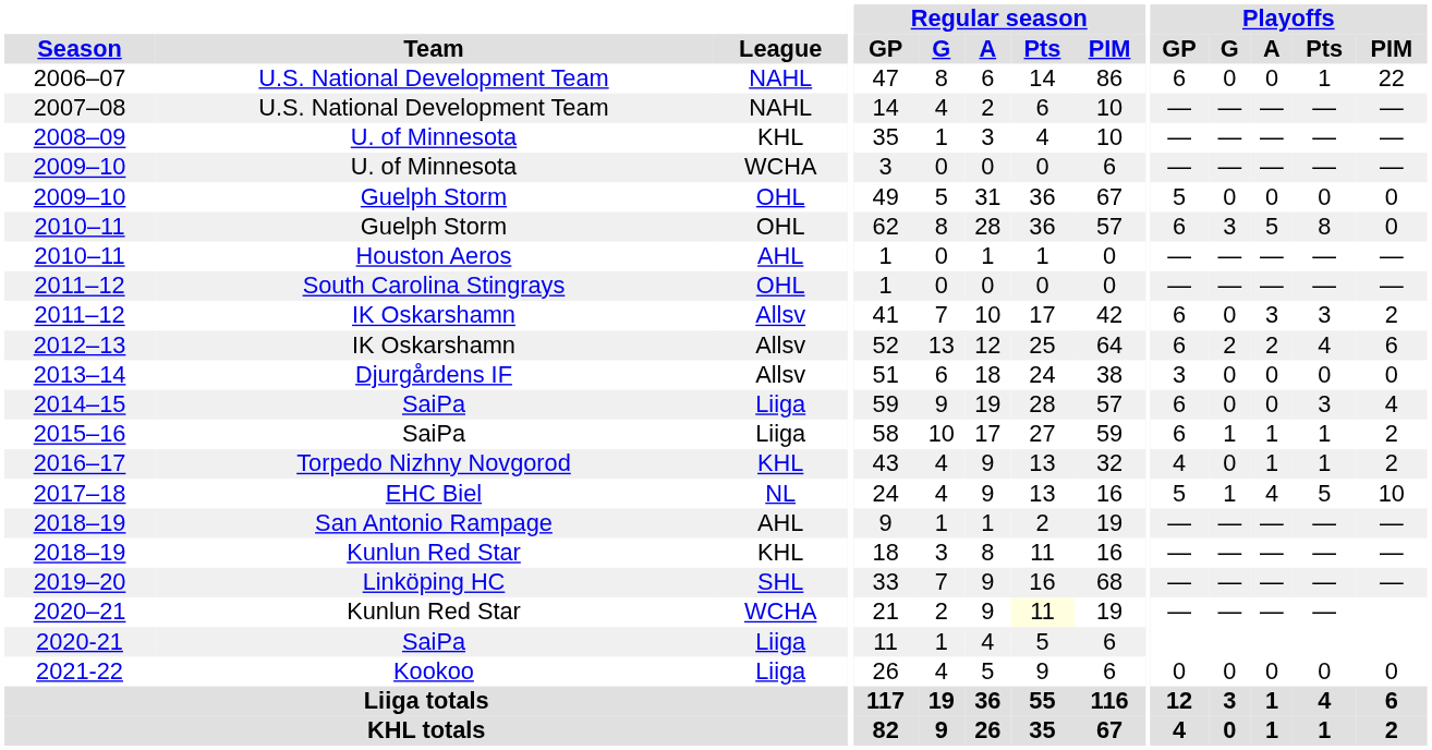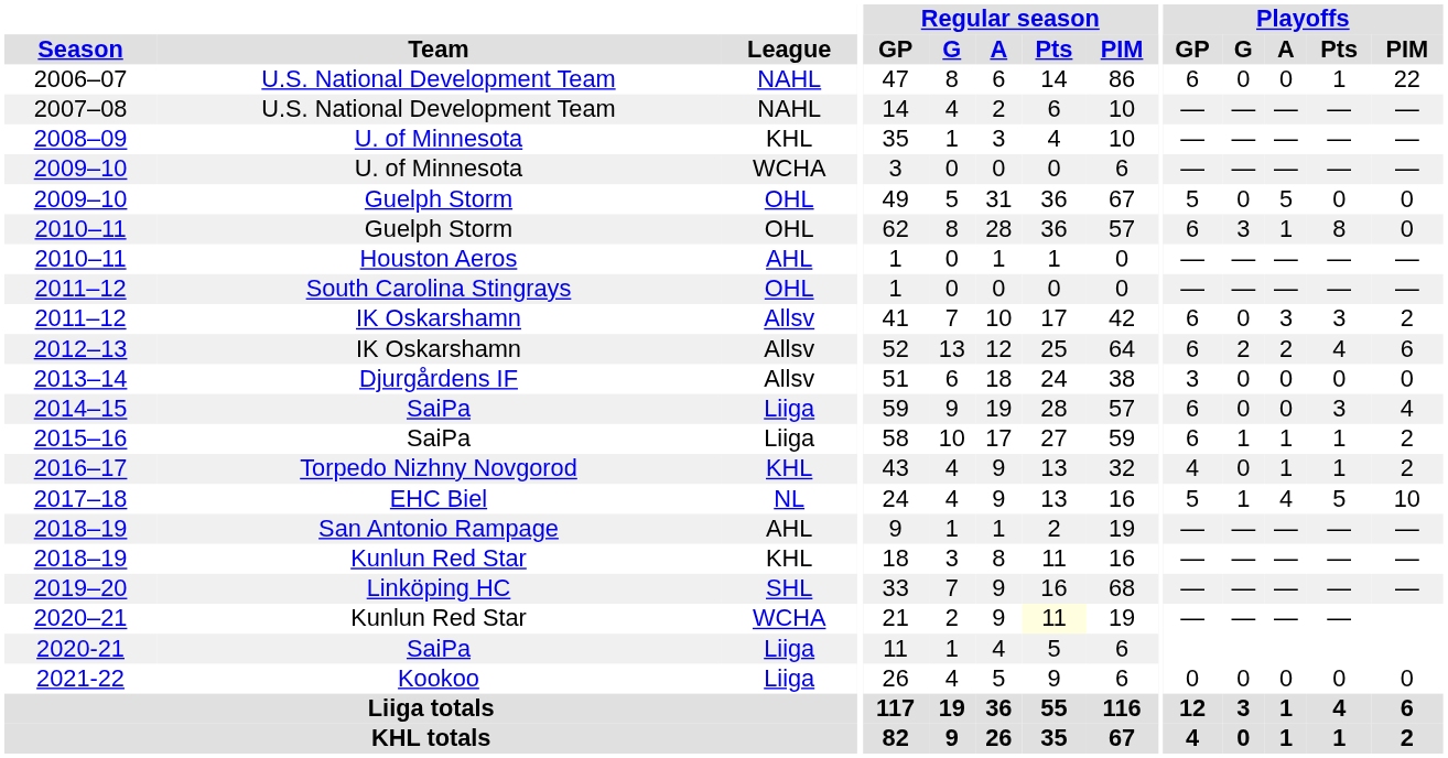 <table border="0" cellpadding="1" cellspacing="0" style="text-align:center; width:60em">
 <tr bgcolor="#e0e0e0">
 <th colspan="3" bgcolor="#ffffff"></th>
 <th rowspan="99" bgcolor="#ffffff"></th>
 <th colspan="5"><a href='#'>Regular season</a></th>
 <th rowspan="99" bgcolor="#ffffff"></th>
 <th colspan="5"><a href='#'>Playoffs</a></th>
 </tr>
 <tr bgcolor="#e0e0e0">
 <th><a href='#'>Season</a></th>
 <th>Team</th>
 <th>League</th>
 <th>GP</th>
 <th><a href='#'>G</a></th>
 <th><a href='#'>A</a></th>
 <th><a href='#'>Pts</a></th>
 <th><a href='#'>PIM</a></th>
 <th>GP</th>
 <th>G</th>
 <th>A</th>
 <th>Pts</th>
 <th>PIM</th>
 </tr>
 <tr>
 <td>2006–07</td>
 <td><a href='#'>U.S. National Development Team</a></td>
 <td><a href='#'>NAHL</a></td>
 <td>47</td>
 <td>8</td>
 <td>6</td>
 <td>14</td>
 <td>86</td>
 <td>6</td>
 <td>0</td>
 <td>0</td>
 <td>1</td>
 <td>22</td>
 </tr>
 <tr bgcolor="#f0f0f0">
 <td>2007–08</td>
 <td>U.S. National Development Team</td>
 <td>NAHL</td>
 <td>14</td>
 <td>4</td>
 <td>2</td>
 <td>6</td>
 <td>10</td>
 <td>—</td>
 <td>—</td>
 <td>—</td>
 <td>—</td>
 <td>—</td>
 </tr>
 <tr>
 <td><a href='#'>2008–09</a></td>
 <td><a href='#'>U. of Minnesota</a></td>
 <td>KHL</td>
 <td>35</td>
 <td>1</td>
 <td>3</td>
 <td>4</td>
 <td>10</td>
 <td>—</td>
 <td>—</td>
 <td>—</td>
 <td>—</td>
 <td>—</td>
 </tr>
 <tr bgcolor="#f0f0f0">
 <td><a href='#'>2009–10</a></td>
 <td>U. of Minnesota</td>
 <td>WCHA</td>
 <td>3</td>
 <td>0</td>
 <td>0</td>
 <td>0</td>
 <td>6</td>
 <td>—</td>
 <td>—</td>
 <td>—</td>
 <td>—</td>
 <td>—</td>
 </tr>
 <tr>
 <td><a href='#'>2009–10</a></td>
 <td><a href='#'>Guelph Storm</a></td>
 <td><a href='#'>OHL</a></td>
 <td>49</td>
 <td>5</td>
 <td>31</td>
 <td>36</td>
 <td>67</td>
 <td>5</td>
 <td>0</td>
-<td>0</td>
+<td>5</td>
 <td>0</td>
 <td>0</td>
 </tr>
 <tr bgcolor="#f0f0f0">
 <td><a href='#'>2010–11</a></td>
 <td>Guelph Storm</td>
 <td>OHL</td>
 <td>62</td>
 <td>8</td>
 <td>28</td>
 <td>36</td>
 <td>57</td>
 <td>6</td>
 <td>3</td>
-<td>5</td>
+<td>1</td>
 <td>8</td>
 <td>0</td>
 </tr>
 <tr>
 <td><a href='#'>2010–11</a></td>
 <td><a href='#'>Houston Aeros</a></td>
 <td><a href='#'>AHL</a></td>
 <td>1</td>
 <td>0</td>
 <td>1</td>
 <td>1</td>
 <td>0</td>
 <td>—</td>
 <td>—</td>
 <td>—</td>
 <td>—</td>
 <td>—</td>
 </tr>
 <tr bgcolor="#f0f0f0">
 <td><a href='#'>2011–12</a></td>
 <td><a href='#'>South Carolina Stingrays</a></td>
 <td><a href='#'>OHL</a></td>
 <td>1</td>
 <td>0</td>
 <td>0</td>
 <td>0</td>
 <td>0</td>
 <td>—</td>
 <td>—</td>
 <td>—</td>
 <td>—</td>
 <td>—</td>
 </tr>
 <tr>
 <td><a href='#'>2011–12</a></td>
 <td><a href='#'>IK Oskarshamn</a></td>
 <td><a href='#'>Allsv</a></td>
 <td>41</td>
 <td>7</td>
 <td>10</td>
 <td>17</td>
 <td>42</td>
 <td>6</td>
 <td>0</td>
 <td>3</td>
 <td>3</td>
 <td>2</td>
 </tr>
 <tr bgcolor="#f0f0f0">
 <td><a href='#'>2012–13</a></td>
 <td>IK Oskarshamn</td>
 <td>Allsv</td>
 <td>52</td>
 <td>13</td>
 <td>12</td>
 <td>25</td>
 <td>64</td>
 <td>6</td>
 <td>2</td>
 <td>2</td>
 <td>4</td>
 <td>6</td>
 </tr>
 <tr>
 <td><a href='#'>2013–14</a></td>
 <td><a href='#'>Djurgårdens IF</a></td>
 <td>Allsv</td>
 <td>51</td>
 <td>6</td>
 <td>18</td>
 <td>24</td>
 <td>38</td>
 <td>3</td>
 <td>0</td>
 <td>0</td>
 <td>0</td>
 <td>0</td>
 </tr>
 <tr bgcolor="#f0f0f0">
 <td><a href='#'>2014–15</a></td>
 <td><a href='#'>SaiPa</a></td>
 <td><a href='#'>Liiga</a></td>
 <td>59</td>
 <td>9</td>
 <td>19</td>
 <td>28</td>
 <td>57</td>
 <td>6</td>
 <td>0</td>
 <td>0</td>
 <td>3</td>
 <td>4</td>
 </tr>
 <tr>
 <td><a href='#'>2015–16</a></td>
 <td>SaiPa</td>
 <td>Liiga</td>
 <td>58</td>
 <td>10</td>
 <td>17</td>
 <td>27</td>
 <td>59</td>
 <td>6</td>
 <td>1</td>
 <td>1</td>
 <td>1</td>
 <td>2</td>
 </tr>
 <tr bgcolor="#f0f0f0">
 <td><a href='#'>2016–17</a></td>
 <td><a href='#'>Torpedo Nizhny Novgorod</a></td>
 <td><a href='#'>KHL</a></td>
 <td>43</td>
 <td>4</td>
 <td>9</td>
 <td>13</td>
 <td>32</td>
 <td>4</td>
 <td>0</td>
 <td>1</td>
 <td>1</td>
 <td>2</td>
 </tr>
 <tr>
 <td><a href='#'>2017–18</a></td>
 <td><a href='#'>EHC Biel</a></td>
 <td><a href='#'>NL</a></td>
 <td>24</td>
 <td>4</td>
 <td>9</td>
 <td>13</td>
 <td>16</td>
 <td>5</td>
 <td>1</td>
 <td>4</td>
 <td>5</td>
 <td>10</td>
 </tr>
 <tr bgcolor="#f0f0f0">
 <td><a href='#'>2018–19</a></td>
 <td><a href='#'>San Antonio Rampage</a></td>
 <td>AHL</td>
 <td>9</td>
 <td>1</td>
 <td>1</td>
 <td>2</td>
 <td>19</td>
 <td>—</td>
 <td>—</td>
 <td>—</td>
 <td>—</td>
 <td>—</td>
 </tr>
 <tr>
 <td><a href='#'>2018–19</a></td>
 <td><a href='#'>Kunlun Red Star</a></td>
 <td>KHL</td>
 <td>18</td>
 <td>3</td>
 <td>8</td>
 <td>11</td>
 <td>16</td>
 <td>—</td>
 <td>—</td>
 <td>—</td>
 <td>—</td>
 <td>—</td>
 </tr>
 <tr bgcolor="#f0f0f0">
 <td><a href='#'>2019–20</a></td>
 <td><a href='#'>Linköping HC</a></td>
 <td><a href='#'>SHL</a></td>
 <td>33</td>
 <td>7</td>
 <td>9</td>
 <td>16</td>
 <td>68</td>
 <td>—</td>
 <td>—</td>
 <td>—</td>
 <td>—</td>
 <td>—</td>
 </tr>
 <tr>
 <td><a href='#'>2020–21</a></td>
 <td>Kunlun Red Star</td>
 <td><a href='#'>WCHA</a></td>
 <td>21</td>
 <td>2</td>
 <td>9</td>
 <td style="background: lightyellow;">11</td>
 <td>19</td>
 <td>—</td>
 <td>—</td>
 <td>—</td>
 <td>—</td>
 </tr>
 <tr bgcolor="#f0f0f0">
 <td><a href='#'>2020-21</a></td>
 <td><a href='#'>SaiPa</a></td>
 <td><a href='#'>Liiga</a></td>
 <td>11</td>
 <td>1</td>
 <td>4</td>
 <td>5</td>
 <td>6</td>
 </tr>
 <tr>
 <td><a href='#'>2021-22</a></td>
 <td><a href='#'>Kookoo</a></td>
 <td><a href='#'>Liiga</a></td>
 <td>26</td>
 <td>4</td>
 <td>5</td>
 <td>9</td>
 <td>6</td>
 <td>0</td>
 <td>0</td>
 <td>0</td>
 <td>0</td>
 <td>0</td>
 </tr>
 <tr bgcolor="#e0e0e0">
 <th colspan="3">Liiga totals</th>
 <th>117</th>
 <th>19</th>
 <th>36</th>
 <th>55</th>
 <th>116</th>
 <th>12</th>
 <th>3</th>
 <th>1</th>
 <th>4</th>
 <th>6</th>
 </tr>
 <tr bgcolor="#e0e0e0">
 <th colspan="3">KHL totals</th>
 <th>82</th>
 <th>9</th>
 <th>26</th>
 <th>35</th>
 <th>67</th>
 <th>4</th>
 <th>0</th>
 <th>1</th>
 <th>1</th>
 <th>2</th>
 </tr>
 </table>
